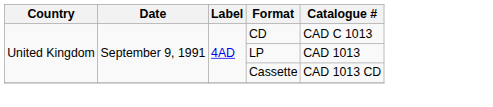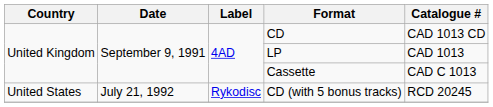 <table class="wikitable">
 <tr>
 <th>Country</th>
 <th>Date</th>
 <th>Label</th>
 <th>Format</th>
 <th>Catalogue #</th>
 </tr>
 <tr>
 <td rowspan="3">United Kingdom</td>
 <td rowspan="3">September 9, 1991</td>
 <td rowspan="3"><a href='#'>4AD</a></td>
 <td>CD</td>
-<td>CAD C 1013</td>
+<td>CAD 1013 CD</td>
 </tr>
 <tr>
 <td>LP</td>
 <td>CAD 1013</td>
 </tr>
 <tr>
 <td>Cassette</td>
-<td>CAD 1013 CD</td>
+<td>CAD C 1013</td>
+</tr>
+<tr>
+<td>United States</td>
+<td>July 21, 1992</td>
+<td><a href='#'>Rykodisc</a></td>
+<td>CD (with 5 bonus tracks)</td>
+<td>RCD 20245</td>
 </tr>
 <tr>
 </tr>
 </table>
